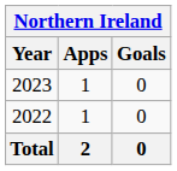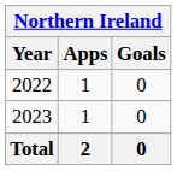 <table class="wikitable" style="text-align:center">
 <tr>
 <th colspan=3><a href='#'>Northern Ireland</a></th>
 </tr>
 <tr>
 <th>Year</th>
 <th>Apps</th>
 <th>Goals</th>
 </tr>
 <tr>
-<td>2023</td>
+<td>2022</td>
 <td>1</td>
 <td>0</td>
 </tr>
 <tr>
-<td>2022</td>
+<td>2023</td>
 <td>1</td>
 <td>0</td>
 </tr>
 <tr>
 <th>Total</th>
 <th>2</th>
 <th>0</th>
 </tr>
 </table>
